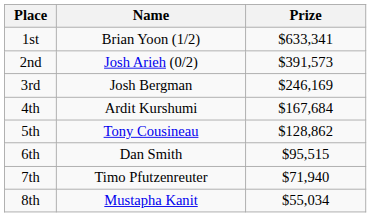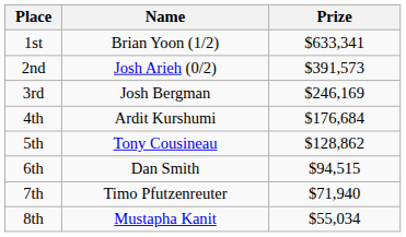 <table class="wikitable">
 <tr>
 <th width="50">Place</th>
 <th width="200">Name</th>
 <th width="125">Prize</th>
 </tr>
 <tr>
 <td align = "center">1st</td>
 <td align = "center">Brian Yoon (1/2)</td>
 <td align = "center">$633,341</td>
 </tr>
 <tr>
 <td align = "center">2nd</td>
 <td align = "center"><a href='#'>Josh Arieh</a> (0/2)</td>
 <td align = "center">$391,573</td>
 </tr>
 <tr>
 <td align = "center">3rd</td>
 <td align = "center">Josh Bergman</td>
 <td align = "center">$246,169</td>
 </tr>
 <tr>
 <td align = "center">4th</td>
 <td align = "center">Ardit Kurshumi</td>
-<td align = "center">$167,684</td>
+<td align = "center">$176,684</td>
 </tr>
 <tr>
 <td align = "center">5th</td>
 <td align = "center"><a href='#'>Tony Cousineau</a></td>
 <td align = "center">$128,862</td>
 </tr>
 <tr>
 <td align = "center">6th</td>
 <td align = "center">Dan Smith</td>
-<td align = "center">$95,515</td>
+<td align = "center">$94,515</td>
 </tr>
 <tr>
 <td align = "center">7th</td>
 <td align = "center">Timo Pfutzenreuter</td>
 <td align = "center">$71,940</td>
 </tr>
 <tr>
 <td align = "center">8th</td>
 <td align = "center"><a href='#'>Mustapha Kanit</a></td>
 <td align = "center">$55,034</td>
 </tr>
 </table>
